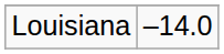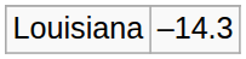 <table class="wikitable">
 <tr align="center">
 </tr>
 <tr align="center">
 <td>Louisiana</td>
-<td>–14.0</td>
+<td>–14.3</td>
 </tr>
 </table>
